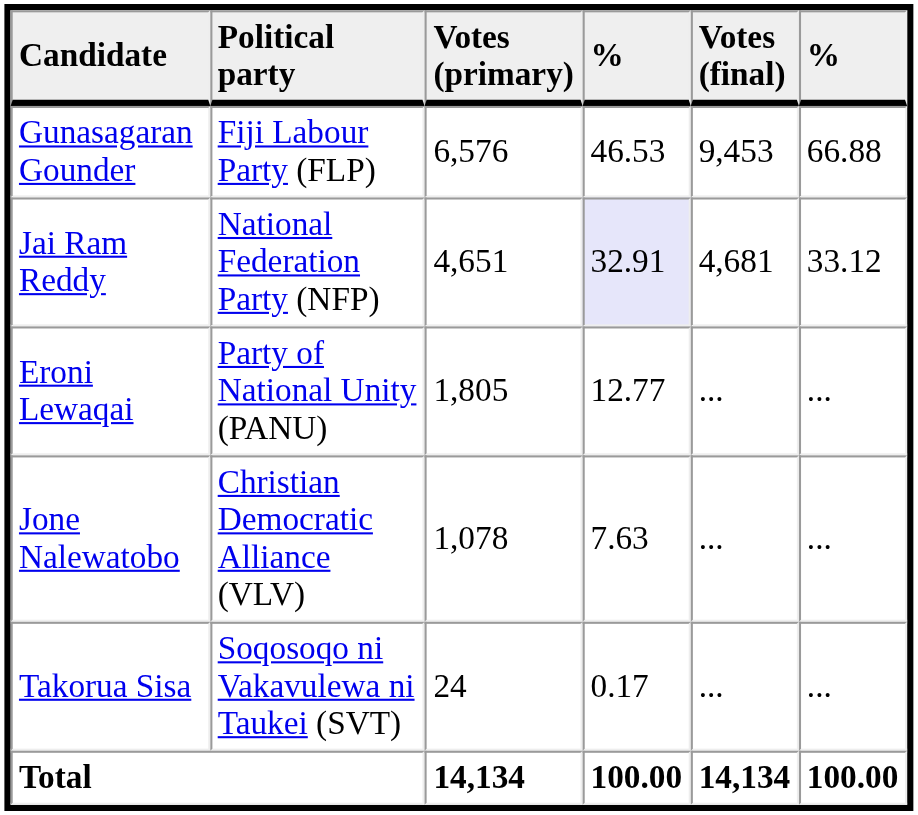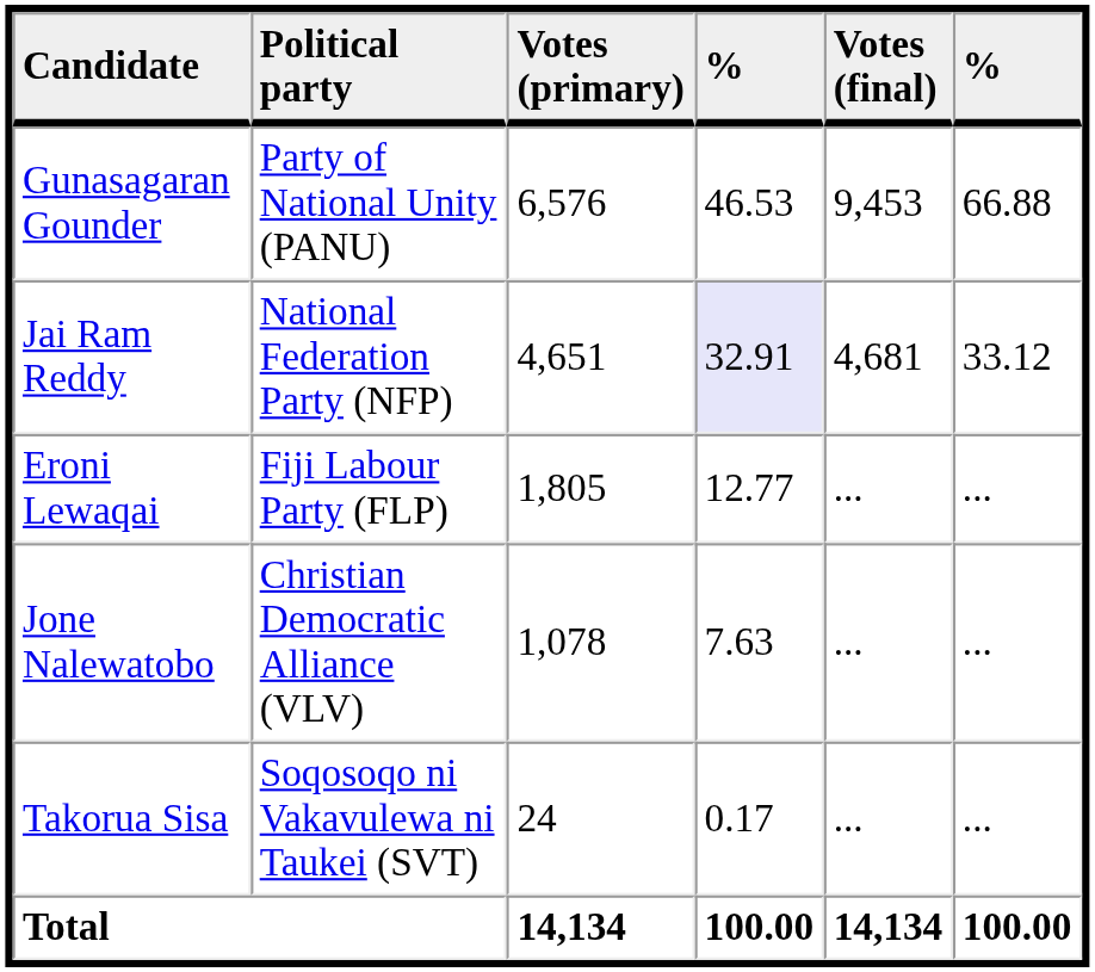 <table table width="70%" border="1" align="center" cellpadding=3 cellspacing=0 style="margin:5px; border:3px solid;">
 <tr>
 <td td width="27%" style="border-bottom:3px solid; background:#efefef;"><strong>Candidate</strong></td>
 <td td width="45%" style="border-bottom:3px solid; background:#efefef;"><strong>Political party</strong></td>
 <td td width="10%" style="border-bottom:3px solid; background:#efefef;"><strong>Votes<br>(primary)</strong></td>
 <td td width="10%" style="border-bottom:3px solid; background:#efefef;"><strong>%</strong></td>
 <td td width="4%" style="border-bottom:3px solid; background:#efefef;"><strong>Votes<br>(final)</strong></td>
 <td td width="4%" style="border-bottom:3px solid; background:#efefef;"><strong>%</strong></td>
 </tr>
 <tr>
 <td><a href='#'>Gunasagaran Gounder</a></td>
-<td><a href='#'>Fiji Labour Party</a> (FLP)</td>
+<td><a href='#'>Party of National Unity</a> (PANU)</td>
 <td>6,576</td>
 <td>46.53</td>
 <td>9,453</td>
 <td>66.88</td>
 </tr>
 <tr>
 <td><a href='#'>Jai Ram Reddy</a></td>
 <td><a href='#'>National Federation Party</a> (NFP)</td>
 <td>4,651</td>
 <td style="background: lavender;">32.91</td>
 <td>4,681</td>
 <td>33.12</td>
 </tr>
 <tr>
 <td><a href='#'>Eroni Lewaqai</a></td>
-<td><a href='#'>Party of National Unity</a> (PANU)</td>
+<td><a href='#'>Fiji Labour Party</a> (FLP)</td>
 <td>1,805</td>
 <td>12.77</td>
 <td>...</td>
 <td>...</td>
 </tr>
 <tr>
 <td><a href='#'>Jone Nalewatobo</a></td>
 <td><a href='#'>Christian Democratic Alliance</a> (VLV)</td>
 <td>1,078</td>
 <td>7.63</td>
 <td>...</td>
 <td>...</td>
 </tr>
 <tr>
 <td><a href='#'>Takorua Sisa</a></td>
 <td><a href='#'>Soqosoqo ni Vakavulewa ni Taukei</a> (SVT)</td>
 <td>24</td>
 <td>0.17</td>
 <td>...</td>
 <td>...</td>
 </tr>
 <tr>
 <td colspan=2><strong>Total</strong></td>
 <td><strong>14,134</strong></td>
 <td><strong>100.00</strong></td>
 <td><strong>14,134</strong></td>
 <td><strong>100.00</strong></td>
 </tr>
 <tr>
 </tr>
 </table>
